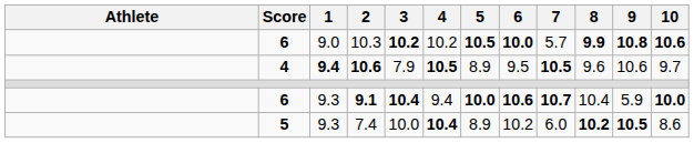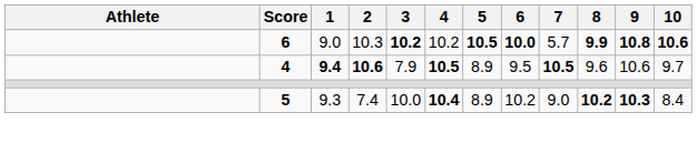 <table class="wikitable" style="text-align:center">
 <tr>
 <th width=250>Athlete</th>
 <th width=40>Score</th>
 <th width=30>1</th>
 <th width=30>2</th>
 <th width=30>3</th>
 <th width=30>4</th>
 <th width=30>5</th>
 <th width=30>6</th>
 <th width=30>7</th>
 <th width=30>8</th>
 <th width=30>9</th>
 <th width=30>10</th>
 </tr>
 <tr>
 <td align=left></td>
 <td><strong>6</strong></td>
 <td>9.0</td>
 <td>10.3</td>
 <td><strong>10.2</strong></td>
 <td>10.2</td>
 <td><strong>10.5</strong></td>
 <td><strong>10.0</strong></td>
 <td>5.7</td>
 <td><strong>9.9</strong></td>
 <td><strong>10.8</strong></td>
 <td><strong>10.6</strong></td>
 </tr>
 <tr>
 <td align=left></td>
 <td><strong>4</strong></td>
 <td><strong>9.4</strong></td>
 <td><strong>10.6</strong></td>
 <td>7.9</td>
 <td><strong>10.5</strong></td>
 <td>8.9</td>
 <td>9.5</td>
 <td><strong>10.5</strong></td>
 <td>9.6</td>
 <td>10.6</td>
 <td>9.7</td>
 </tr>
 <tr bgcolor=#DDDDDD>
 <td colspan=12></td>
 </tr>
 <tr>
 <td align=left></td>
-<td><strong>6</strong></td>
-<td>9.3</td>
-<td><strong>9.1</strong></td>
-<td><strong>10.4</strong></td>
-<td>9.4</td>
-<td><strong>10.0</strong></td>
-<td><strong>10.6</strong></td>
-<td><strong>10.7</strong></td>
-<td>10.4</td>
-<td>5.9</td>
-<td><strong>10.0</strong></td>
-</tr>
-<tr>
-<td align=left></td>
 <td><strong>5</strong></td>
 <td>9.3</td>
 <td>7.4</td>
 <td>10.0</td>
 <td><strong>10.4</strong></td>
 <td>8.9</td>
 <td>10.2</td>
-<td>6.0</td>
+<td>9.0</td>
 <td><strong>10.2</strong></td>
-<td><strong>10.5</strong></td>
-<td>8.6</td>
+<td><strong>10.3</strong></td>
+<td>8.4</td>
 </tr>
 </table>
